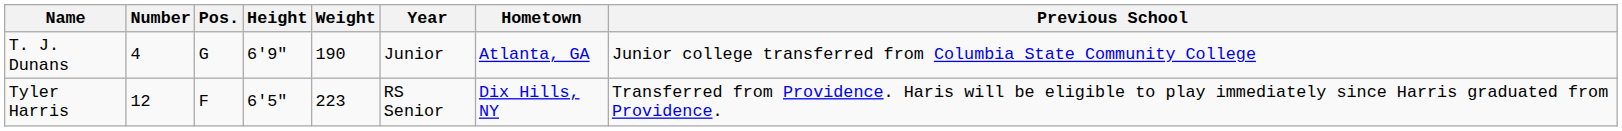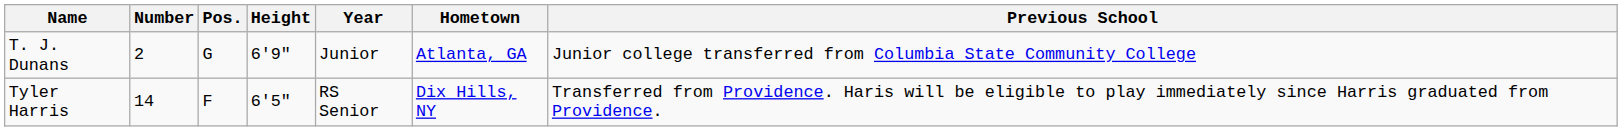 <table class="wikitable sortable" border="1">
 <tr>
 <th>Name</th>
 <th>Number</th>
 <th>Pos.</th>
 <th>Height</th>
-<th>Weight</th>
 <th>Year</th>
 <th>Hometown</th>
 <th class="unsortable">Previous School</th>
 </tr>
 <tr>
 <td>T. J. Dunans</td>
-<td>4</td>
+<td>2</td>
 <td>G</td>
 <td>6'9"</td>
-<td>190</td>
 <td>Junior</td>
 <td><a href='#'>Atlanta, GA</a></td>
 <td>Junior college transferred from <a href='#'>Columbia State Community College</a></td>
 </tr>
 <tr>
 <td>Tyler Harris</td>
-<td>12</td>
+<td>14</td>
 <td>F</td>
 <td>6'5"</td>
-<td>223</td>
 <td>RS Senior</td>
 <td><a href='#'>Dix Hills, NY</a></td>
 <td>Transferred from <a href='#'>Providence</a>. Haris will be eligible to play immediately since Harris graduated from <a href='#'>Providence</a>.</td>
 </tr>
 </table>
